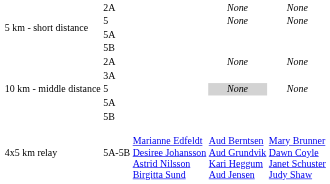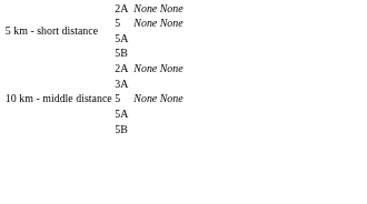 <table>
 <tr>
 <td rowspan="4">5 km - short distance</td>
 <td>2A<br></td>
 <td></td>
 <td align="center"><em>None</em></td>
 <td align="center"><em>None</em></td>
 </tr>
 <tr>
 <td>5<br></td>
 <td></td>
 <td align="center"><em>None</em></td>
 <td align="center"><em>None</em></td>
 </tr>
 <tr>
 <td>5A<br></td>
 <td></td>
 <td></td>
 <td></td>
 </tr>
 <tr>
 <td>5B<br></td>
 <td></td>
 <td></td>
 <td></td>
 </tr>
 <tr>
 <td rowspan="5">10 km - middle distance</td>
 <td>2A<br></td>
 <td></td>
 <td align="center"><em>None</em></td>
 <td align="center"><em>None</em></td>
 </tr>
 <tr>
 <td>3A<br></td>
 <td></td>
 <td></td>
 <td></td>
 </tr>
 <tr>
 <td>5<br></td>
 <td></td>
-<td align="center" style="background: lightgrey;"><em>None</em></td>
+<td align="center"><em>None</em></td>
 <td align="center"><em>None</em></td>
 </tr>
 <tr>
 <td>5A<br></td>
 <td></td>
 <td></td>
 <td></td>
 </tr>
 <tr>
 <td>5B<br></td>
 <td></td>
 <td></td>
 <td></td>
 </tr>
-<tr>
-<td>4x5 km relay</td>
-<td>5A-5B<br></td>
-<td valign=top> <br> <a href='#'>Marianne Edfeldt</a> <br> <a href='#'>Desiree Johansson</a> <br> <a href='#'>Astrid Nilsson</a> <br> <a href='#'>Birgitta Sund</a></td>
-<td valign=top> <br> <a href='#'>Aud Berntsen</a> <br> <a href='#'>Aud Grundvik</a> <br> <a href='#'>Kari Heggum</a> <br> <a href='#'>Aud Jensen</a></td>
-<td valign=top> <br> <a href='#'>Mary Brunner</a> <br> <a href='#'>Dawn Coyle</a> <br> <a href='#'>Janet Schuster</a> <br> <a href='#'>Judy Shaw</a></td>
-</tr>
 </table>
